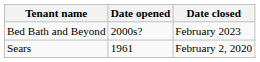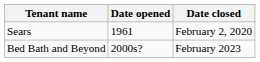 <table class="wikitable sortable">
 <tr>
 <th>Tenant name</th>
 <th>Date opened</th>
 <th>Date closed</th>
 </tr>
 <tr>
+<td>Sears</td>
+<td>1961</td>
+<td>February 2, 2020</td>
+</tr>
+<tr>
 <td>Bed Bath and Beyond</td>
 <td>2000s?</td>
 <td>February 2023</td>
 </tr>
-<tr>
-<td>Sears</td>
-<td>1961</td>
-<td>February 2, 2020</td>
-</tr>
 </table>
